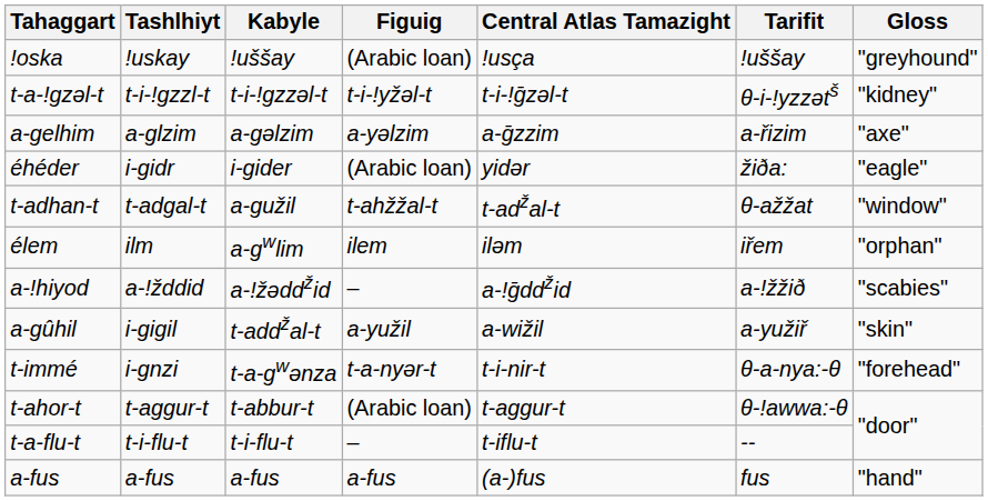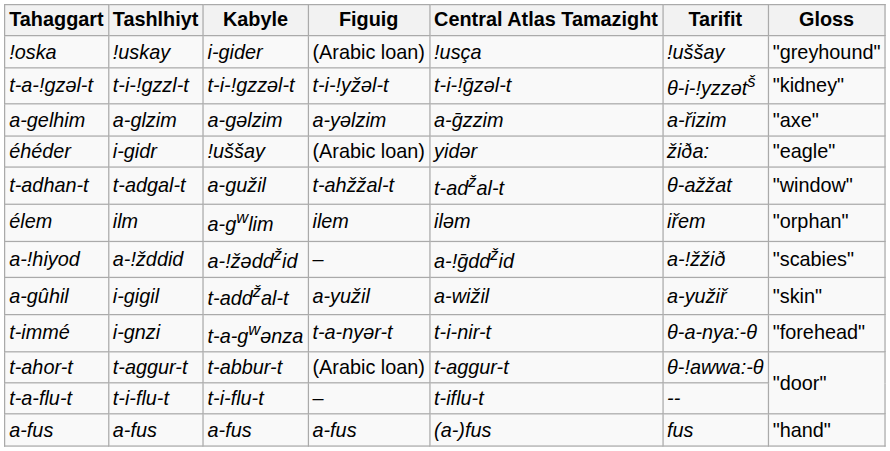 <table class="wikitable">
 <tr>
 <th>Tahaggart<br></th>
 <th>Tashlhiyt<br></th>
 <th>Kabyle<br></th>
 <th>Figuig<br></th>
 <th>Central Atlas Tamazight<br></th>
 <th>Tarifit<br></th>
 <th>Gloss</th>
 </tr>
 <tr>
 <td><em>!oska</em></td>
 <td><em>!uskay</em></td>
-<td><em>!uššay</em></td>
+<td><em>i-gider</em></td>
 <td>(Arabic loan)</td>
 <td><em>!usça</em></td>
 <td><em>!uššay</em></td>
 <td>"greyhound"</td>
 </tr>
 <tr>
 <td><em>t-a-!gzəl-t</em></td>
 <td><em>t-i-!gzzl-t</em></td>
 <td><em>t-i-!gzzəl-t</em></td>
 <td><em>t-i-!yžəl-t</em></td>
 <td><em>t-i-!ḡzəl-t</em></td>
 <td><em>θ-i-!yzzət<sup>š</sup></em></td>
 <td>"kidney"</td>
 </tr>
 <tr>
 <td><em>a-gelhim</em></td>
 <td><em>a-glzim</em></td>
 <td><em>a-gəlzim</em></td>
 <td><em>a-yəlzim</em></td>
 <td><em>a-ḡzzim</em></td>
 <td><em>a-řizim</em></td>
 <td>"axe"</td>
 </tr>
 <tr>
 <td><em>éhéder</em></td>
 <td><em>i-gidr</em></td>
-<td><em>i-gider</em></td>
+<td><em>!uššay</em></td>
 <td>(Arabic loan)</td>
 <td><em>yidər</em></td>
 <td><em>žiða:</em></td>
 <td>"eagle"</td>
 </tr>
 <tr>
 <td><em>t-adhan-t</em></td>
 <td><em>t-adgal-t</em></td>
 <td><em>a-gužil</em></td>
 <td><em>t-ahžžal-t</em></td>
 <td><em>t-ad<sup>ž</sup>al-t</em></td>
 <td><em>θ-ažžat</em></td>
 <td>"window"</td>
 </tr>
 <tr>
 <td><em>élem</em></td>
 <td><em>ilm</em></td>
 <td><em>a-g<sup>w</sup>lim</em></td>
 <td><em>ilem</em></td>
 <td><em>iləm</em></td>
 <td><em>iřem</em></td>
 <td>"orphan"</td>
 </tr>
 <tr>
 <td><em>a-!hiyod</em></td>
 <td><em>a-!žddid</em></td>
 <td><em>a-!žədd<sup>ž</sup>id</em></td>
 <td>–</td>
 <td><em>a-!ḡdd<sup>ž</sup>id</em></td>
 <td><em>a-!žžið</em></td>
 <td>"scabies"</td>
 </tr>
 <tr>
 <td><em>a-gûhil</em></td>
 <td><em>i-gigil</em></td>
 <td><em>t-add<sup>ž</sup>al-t</em></td>
 <td><em>a-yužil</em></td>
 <td><em>a-wižil</em></td>
 <td><em>a-yužiř</em></td>
 <td>"skin"</td>
 </tr>
 <tr>
 <td><em>t-immé</em></td>
 <td><em>i-gnzi</em></td>
 <td><em>t-a-g<sup>w</sup>ənza</em></td>
 <td><em>t-a-nyər-t</em></td>
 <td><em>t-i-nir-t</em></td>
 <td><em>θ-a-nya:-θ</em></td>
 <td>"forehead"</td>
 </tr>
 <tr>
 <td><em>t-ahor-t</em></td>
 <td><em>t-aggur-t</em></td>
 <td><em>t-abbur-t</em></td>
 <td>(Arabic loan)</td>
 <td><em>t-aggur-t</em></td>
 <td><em>θ-!awwa:-θ</em></td>
 <td rowspan="2">"door"</td>
 </tr>
 <tr>
 <td><em>t-a-flu-t</em></td>
 <td><em>t-i-flu-t</em></td>
 <td><em>t-i-flu-t</em></td>
 <td>–</td>
 <td><em>t-iflu-t</em></td>
 <td><em>--</em></td>
 </tr>
 <tr>
 <td><em>a-fus</em></td>
 <td><em>a-fus</em></td>
 <td><em>a-fus</em></td>
 <td><em>a-fus</em></td>
 <td><em>(a-)fus</em></td>
 <td><em>fus</em></td>
 <td>"hand"</td>
 </tr>
 </table>
